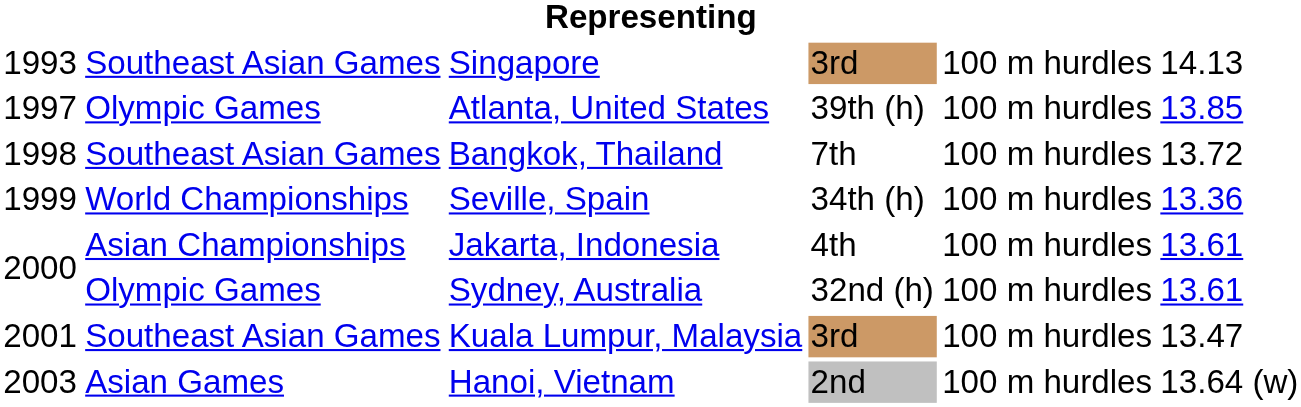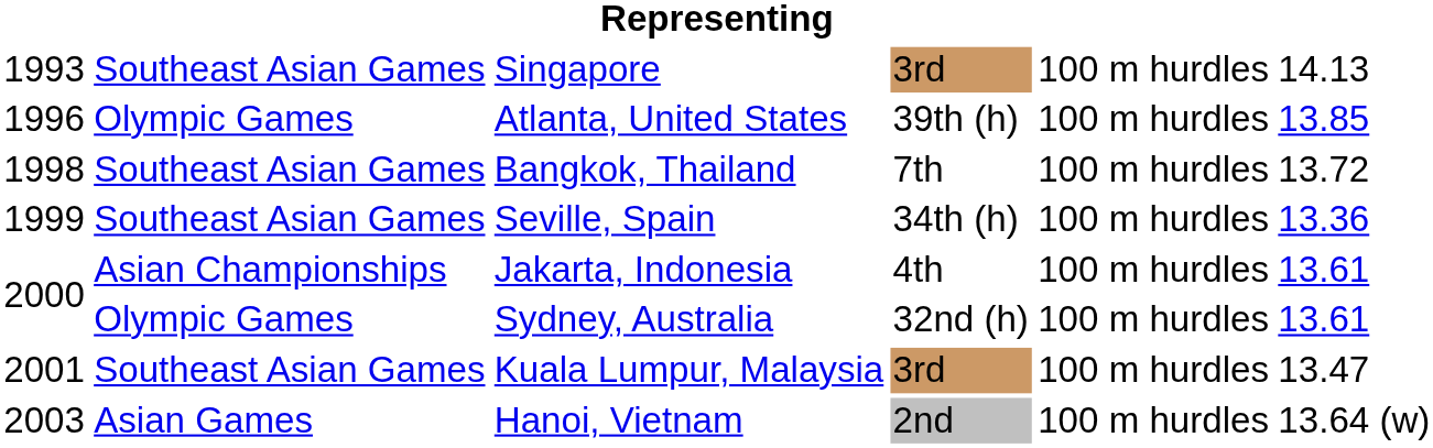 <table>
 <tr>
 <th colspan="6">Representing </th>
 </tr>
 <tr>
 <td>1993</td>
 <td><a href='#'>Southeast Asian Games</a></td>
 <td><a href='#'>Singapore</a></td>
 <td bgcolor=cc9966>3rd</td>
 <td>100 m hurdles</td>
 <td>14.13</td>
 </tr>
 <tr>
-<td>1997</td>
+<td>1996</td>
 <td><a href='#'>Olympic Games</a></td>
 <td><a href='#'>Atlanta, United States</a></td>
 <td>39th (h)</td>
 <td>100 m hurdles</td>
 <td><a href='#'>13.85</a></td>
 </tr>
 <tr>
 <td>1998</td>
 <td><a href='#'>Southeast Asian Games</a></td>
 <td><a href='#'>Bangkok, Thailand</a></td>
 <td>7th</td>
 <td>100 m hurdles</td>
 <td>13.72</td>
 </tr>
 <tr>
 <td>1999</td>
-<td><a href='#'>World Championships</a></td>
+<td><a href='#'>Southeast Asian Games</a></td>
 <td><a href='#'>Seville, Spain</a></td>
 <td>34th (h)</td>
 <td>100 m hurdles</td>
 <td><a href='#'>13.36</a></td>
 </tr>
 <tr>
 <td rowspan=2>2000</td>
 <td><a href='#'>Asian Championships</a></td>
 <td><a href='#'>Jakarta, Indonesia</a></td>
 <td>4th</td>
 <td>100 m hurdles</td>
 <td><a href='#'>13.61</a></td>
 </tr>
 <tr>
 <td><a href='#'>Olympic Games</a></td>
 <td><a href='#'>Sydney, Australia</a></td>
 <td>32nd (h)</td>
 <td>100 m hurdles</td>
 <td><a href='#'>13.61</a></td>
 </tr>
 <tr>
 <td>2001</td>
 <td><a href='#'>Southeast Asian Games</a></td>
 <td><a href='#'>Kuala Lumpur, Malaysia</a></td>
 <td bgcolor=cc9966>3rd</td>
 <td>100 m hurdles</td>
 <td>13.47</td>
 </tr>
 <tr>
 <td>2003</td>
 <td><a href='#'>Asian Games</a></td>
 <td><a href='#'>Hanoi, Vietnam</a></td>
 <td bgcolor=silver>2nd</td>
 <td>100 m hurdles</td>
 <td>13.64 (w)</td>
 </tr>
 </table>
